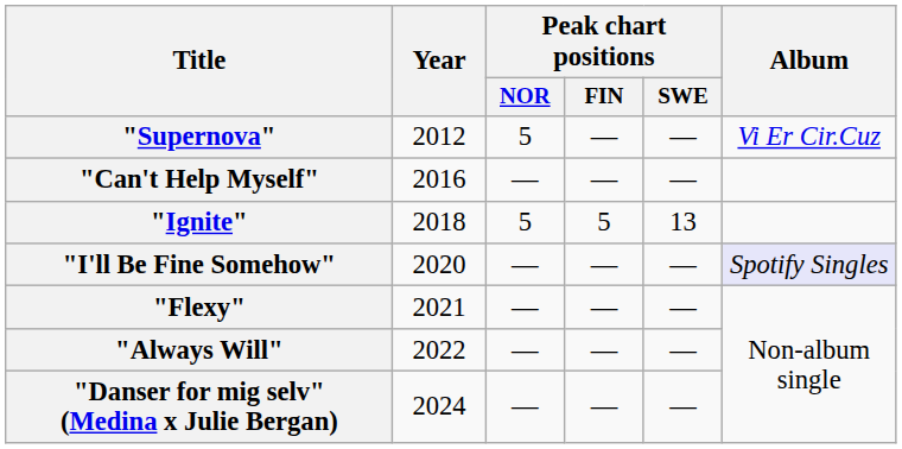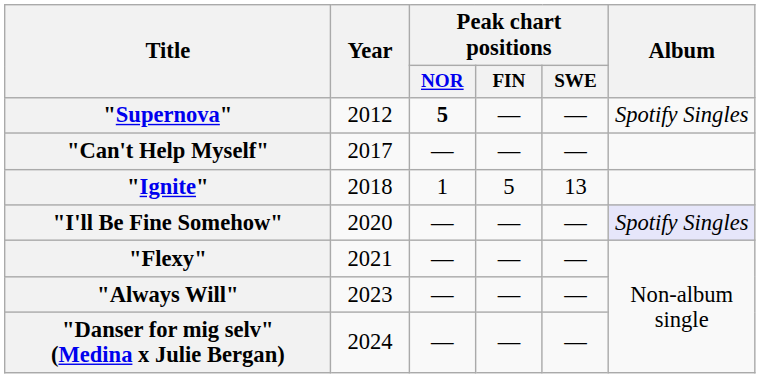 <table class="wikitable plainrowheaders" style="text-align:center;" border="1">
 <tr>
 <th scope="col" rowspan="2" style="width:14em;">Title</th>
 <th scope="col" rowspan="2" style="width:3em;">Year</th>
 <th scope="col" colspan="3">Peak chart positions</th>
 <th scope="col" rowspan="2" style="width:6em;">Album</th>
 </tr>
 <tr>
 <th scope="col" style="width:3em;font-size:85%;"><a href='#'>NOR</a><br></th>
 <th scope="col" style="width:3em;font-size:85%;">FIN</th>
 <th scope="col" style="width:3em;font-size:85%;">SWE</th>
 </tr>
 <tr>
 <th scope="row">"<a href='#'>Supernova</a>" <br></th>
 <td>2012</td>
-<td>5</td>
+<td><strong>5</strong></td>
 <td>—</td>
 <td>—</td>
-<td><em><a href='#'>Vi Er Cir.Cuz</a></em></td>
+<td><em>Spotify Singles</em></td>
 </tr>
 <tr>
 <th scope="row">"Can't Help Myself" <br></th>
-<td>2016</td>
+<td>2017</td>
 <td>—</td>
 <td>—</td>
 <td>—</td>
 <td></td>
 </tr>
 <tr>
 <th scope="row">"<a href='#'>Ignite</a>" <br></th>
 <td>2018</td>
-<td>5</td>
+<td>1</td>
 <td>5</td>
 <td>13</td>
 <td></td>
 </tr>
 <tr>
 <th scope="row">"I'll Be Fine Somehow" <br></th>
 <td>2020</td>
 <td>—</td>
 <td>—</td>
 <td>—</td>
 <td style="background: lavender;"><em>Spotify Singles</em></td>
 </tr>
 <tr>
 <th scope="row">"Flexy" <br></th>
 <td>2021</td>
 <td>—</td>
 <td>—</td>
 <td>—</td>
 <td rowspan="3">Non-album single</td>
 </tr>
 <tr>
 <th scope="row">"Always Will" <br></th>
-<td>2022</td>
+<td>2023</td>
 <td>—</td>
 <td>—</td>
 <td>—</td>
 </tr>
 <tr>
 <th scope="row">"Danser for mig selv"<br>(<a href='#'>Medina</a> x Julie Bergan)</th>
 <td>2024</td>
 <td>—</td>
 <td>—</td>
 <td>—</td>
 </tr>
 </table>
